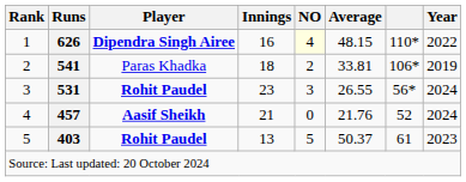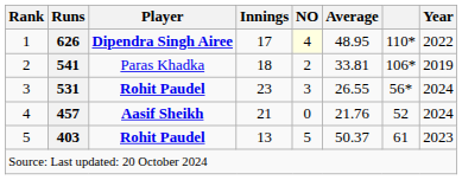 <table class="wikitable" style="text-align: center;">
 <tr>
 <th>Rank</th>
 <th>Runs</th>
 <th>Player</th>
 <th>Innings</th>
 <th>NO</th>
 <th>Average</th>
 <th></th>
 <th>Year</th>
 </tr>
 <tr>
 <td>1</td>
 <th>626</th>
 <td><strong><a href='#'>Dipendra Singh Airee</a></strong></td>
-<td>16</td>
+<td>17</td>
 <td style="background: lightyellow;">4</td>
-<td>48.15</td>
+<td>48.95</td>
 <td>110*</td>
 <td>2022</td>
 </tr>
 <tr>
 <td>2</td>
 <th>541</th>
 <td><a href='#'>Paras Khadka</a></td>
 <td>18</td>
 <td>2</td>
 <td>33.81</td>
 <td>106*</td>
 <td>2019</td>
 </tr>
 <tr>
 <td>3</td>
 <th>531</th>
 <td><strong><a href='#'>Rohit Paudel</a></strong></td>
 <td>23</td>
 <td>3</td>
 <td>26.55</td>
 <td>56*</td>
 <td>2024</td>
 </tr>
 <tr>
 <td>4</td>
 <th>457</th>
 <td><strong><a href='#'>Aasif Sheikh</a></strong></td>
 <td>21</td>
 <td>0</td>
 <td>21.76</td>
 <td>52</td>
 <td>2024</td>
 </tr>
 <tr>
 <td>5</td>
 <th>403</th>
 <td><strong><a href='#'>Rohit Paudel</a></strong></td>
 <td>13</td>
 <td>5</td>
 <td>50.37</td>
 <td>61</td>
 <td>2023</td>
 </tr>
 <tr>
 <td colspan="8" style="text-align:left;"><small>Source:  Last updated: 20 October 2024</small></td>
 </tr>
 </table>
